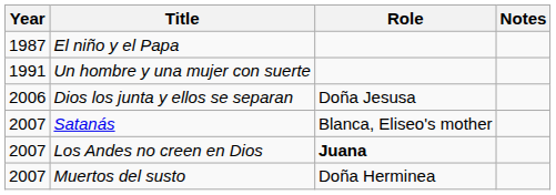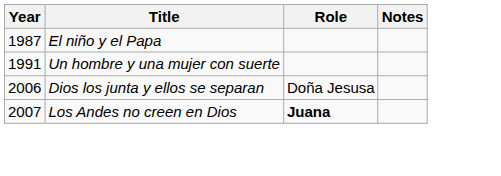 <table class="wikitable" style="font-size: 95%;">
 <tr>
 <th>Year</th>
 <th>Title</th>
 <th>Role</th>
 <th>Notes</th>
 </tr>
 <tr>
 <td>1987</td>
 <td><em>El niño y el Papa</em></td>
 <td></td>
 <td></td>
 </tr>
 <tr>
 <td>1991</td>
 <td><em>Un hombre y una mujer con suerte</em></td>
 <td></td>
 <td></td>
 </tr>
 <tr>
 <td>2006</td>
 <td><em>Dios los junta y ellos se separan</em></td>
 <td>Doña Jesusa</td>
 <td></td>
 </tr>
 <tr>
 <td>2007</td>
-<td><em><a href='#'>Satanás</a></em></td>
-<td>Blanca, Eliseo's mother</td>
-<td></td>
-</tr>
-<tr>
-<td>2007</td>
 <td><em>Los Andes no creen en Dios</em></td>
 <td><strong>Juana</strong></td>
 <td></td>
 </tr>
-<tr>
-<td>2007</td>
-<td><em>Muertos del susto</em></td>
-<td>Doña Herminea</td>
-<td></td>
-</tr>
 </table>
